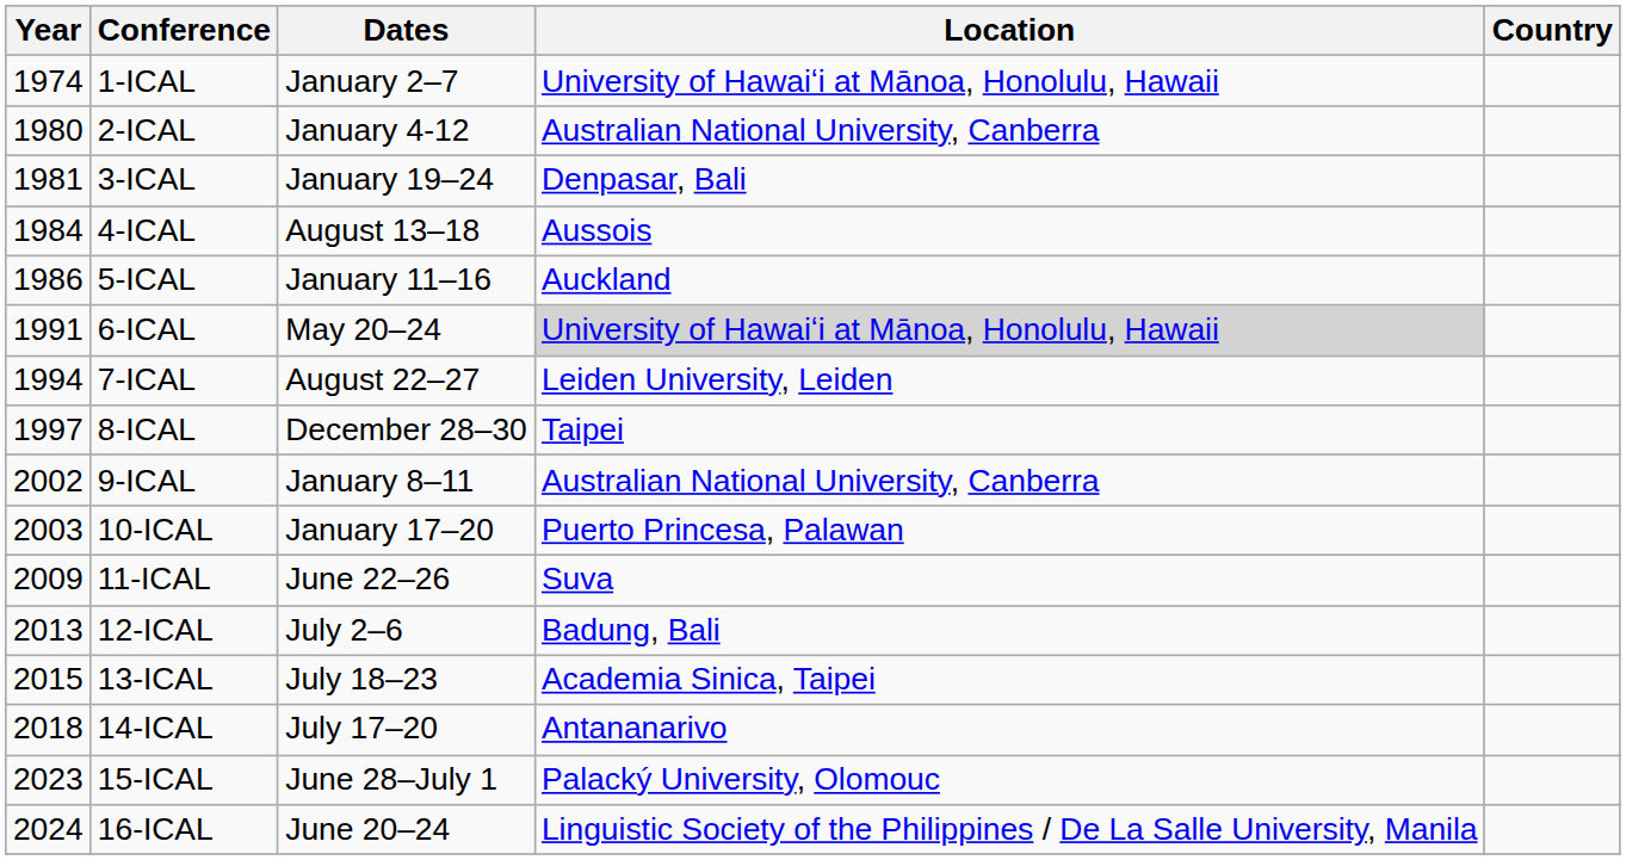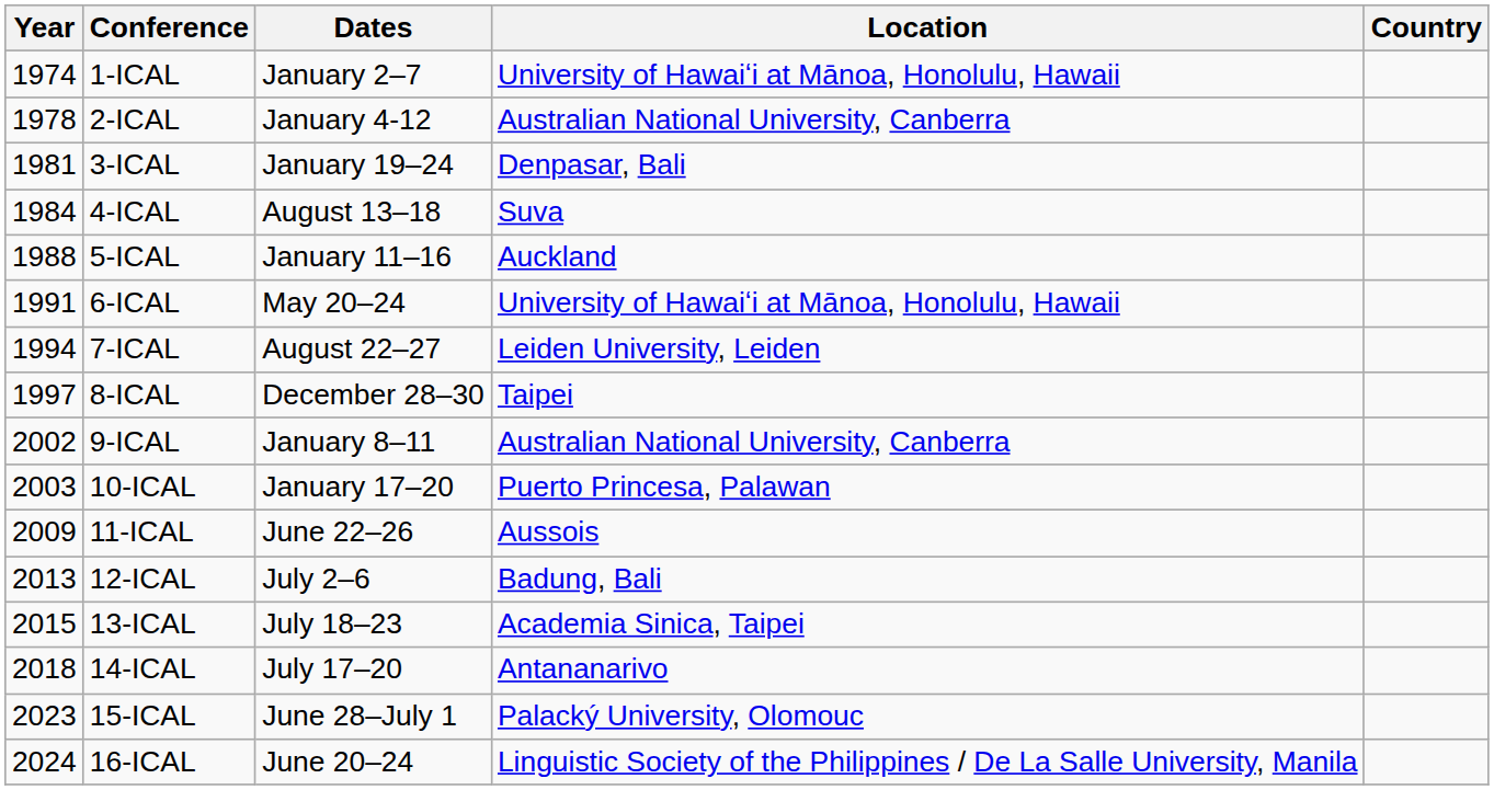 <table class="wikitable sortable">
 <tr>
 <th>Year</th>
 <th>Conference</th>
 <th>Dates</th>
 <th>Location</th>
 <th>Country</th>
 </tr>
 <tr>
 <td>1974</td>
 <td>1-ICAL</td>
 <td>January 2–7</td>
 <td><a href='#'>University of Hawaiʻi at Mānoa</a>, <a href='#'>Honolulu</a>, <a href='#'>Hawaii</a></td>
 <td></td>
 </tr>
 <tr>
-<td>1980</td>
+<td>1978</td>
 <td>2-ICAL</td>
 <td>January 4-12</td>
 <td><a href='#'>Australian National University</a>, <a href='#'>Canberra</a></td>
 <td></td>
 </tr>
 <tr>
 <td>1981</td>
 <td>3-ICAL</td>
 <td>January 19–24</td>
 <td><a href='#'>Denpasar</a>, <a href='#'>Bali</a></td>
 <td></td>
 </tr>
 <tr>
 <td>1984</td>
 <td>4-ICAL</td>
 <td>August 13–18</td>
-<td><a href='#'>Aussois</a></td>
+<td><a href='#'>Suva</a></td>
 <td></td>
 </tr>
 <tr>
-<td>1986</td>
+<td>1988</td>
 <td>5-ICAL</td>
 <td>January 11–16</td>
 <td><a href='#'>Auckland</a></td>
 <td></td>
 </tr>
 <tr>
 <td>1991</td>
 <td>6-ICAL</td>
 <td>May 20–24</td>
-<td style="background: lightgrey;"><a href='#'>University of Hawaiʻi at Mānoa</a>, <a href='#'>Honolulu</a>, <a href='#'>Hawaii</a></td>
+<td><a href='#'>University of Hawaiʻi at Mānoa</a>, <a href='#'>Honolulu</a>, <a href='#'>Hawaii</a></td>
 <td></td>
 </tr>
 <tr>
 <td>1994</td>
 <td>7-ICAL</td>
 <td>August 22–27</td>
 <td><a href='#'>Leiden University</a>, <a href='#'>Leiden</a></td>
 <td></td>
 </tr>
 <tr>
 <td>1997</td>
 <td>8-ICAL</td>
 <td>December 28–30</td>
 <td><a href='#'>Taipei</a></td>
 <td></td>
 </tr>
 <tr>
 <td>2002</td>
 <td>9-ICAL</td>
 <td>January 8–11</td>
 <td><a href='#'>Australian National University</a>, <a href='#'>Canberra</a></td>
 <td></td>
 </tr>
 <tr>
 <td>2003</td>
 <td>10-ICAL</td>
 <td>January 17–20</td>
 <td><a href='#'>Puerto Princesa</a>, <a href='#'>Palawan</a></td>
 <td></td>
 </tr>
 <tr>
 <td>2009</td>
 <td>11-ICAL</td>
 <td>June 22–26</td>
-<td><a href='#'>Suva</a></td>
+<td><a href='#'>Aussois</a></td>
 <td></td>
 </tr>
 <tr>
 <td>2013</td>
 <td>12-ICAL</td>
 <td>July 2–6</td>
 <td><a href='#'>Badung</a>, <a href='#'>Bali</a></td>
 <td></td>
 </tr>
 <tr>
 <td>2015</td>
 <td>13-ICAL</td>
 <td>July 18–23</td>
 <td><a href='#'>Academia Sinica</a>, <a href='#'>Taipei</a></td>
 <td></td>
 </tr>
 <tr>
 <td>2018</td>
 <td>14-ICAL</td>
 <td>July 17–20</td>
 <td><a href='#'>Antananarivo</a></td>
 <td></td>
 </tr>
 <tr>
 <td>2023</td>
 <td>15-ICAL</td>
 <td>June 28–July 1</td>
 <td><a href='#'>Palacký University</a>, <a href='#'>Olomouc</a></td>
 <td></td>
 </tr>
 <tr>
 <td>2024</td>
 <td>16-ICAL</td>
 <td>June 20–24</td>
 <td><a href='#'>Linguistic Society of the Philippines</a> / <a href='#'>De La Salle University</a>, <a href='#'>Manila</a></td>
 <td></td>
 </tr>
 </table>
